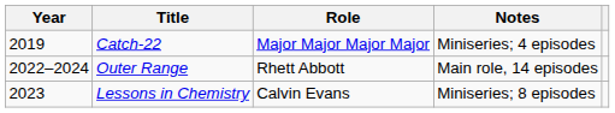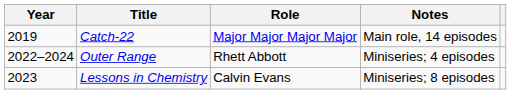 <table class="wikitable">
 <tr>
 <th scope=col>Year</th>
 <th scope=col>Title</th>
 <th scope=col>Role</th>
 <th scope=col>Notes</th>
 <th scope=col></th>
 </tr>
 <tr>
 <td>2019</td>
 <td><em><a href='#'>Catch-22</a></em></td>
 <td><a href='#'>Major Major Major Major</a></td>
-<td>Miniseries; 4 episodes</td>
+<td>Main role, 14 episodes</td>
 <td style="text-align:center;"></td>
 </tr>
 <tr>
 <td>2022–2024</td>
 <td><em><a href='#'>Outer Range</a></em></td>
 <td>Rhett Abbott</td>
-<td>Main role, 14 episodes</td>
+<td>Miniseries; 4 episodes</td>
 <td style="text-align:center;"></td>
 </tr>
 <tr>
 <td>2023</td>
 <td><em><a href='#'>Lessons in Chemistry</a></em></td>
 <td>Calvin Evans</td>
 <td>Miniseries; 8 episodes</td>
 <td style="text-align:center;"></td>
 </tr>
 </table>
